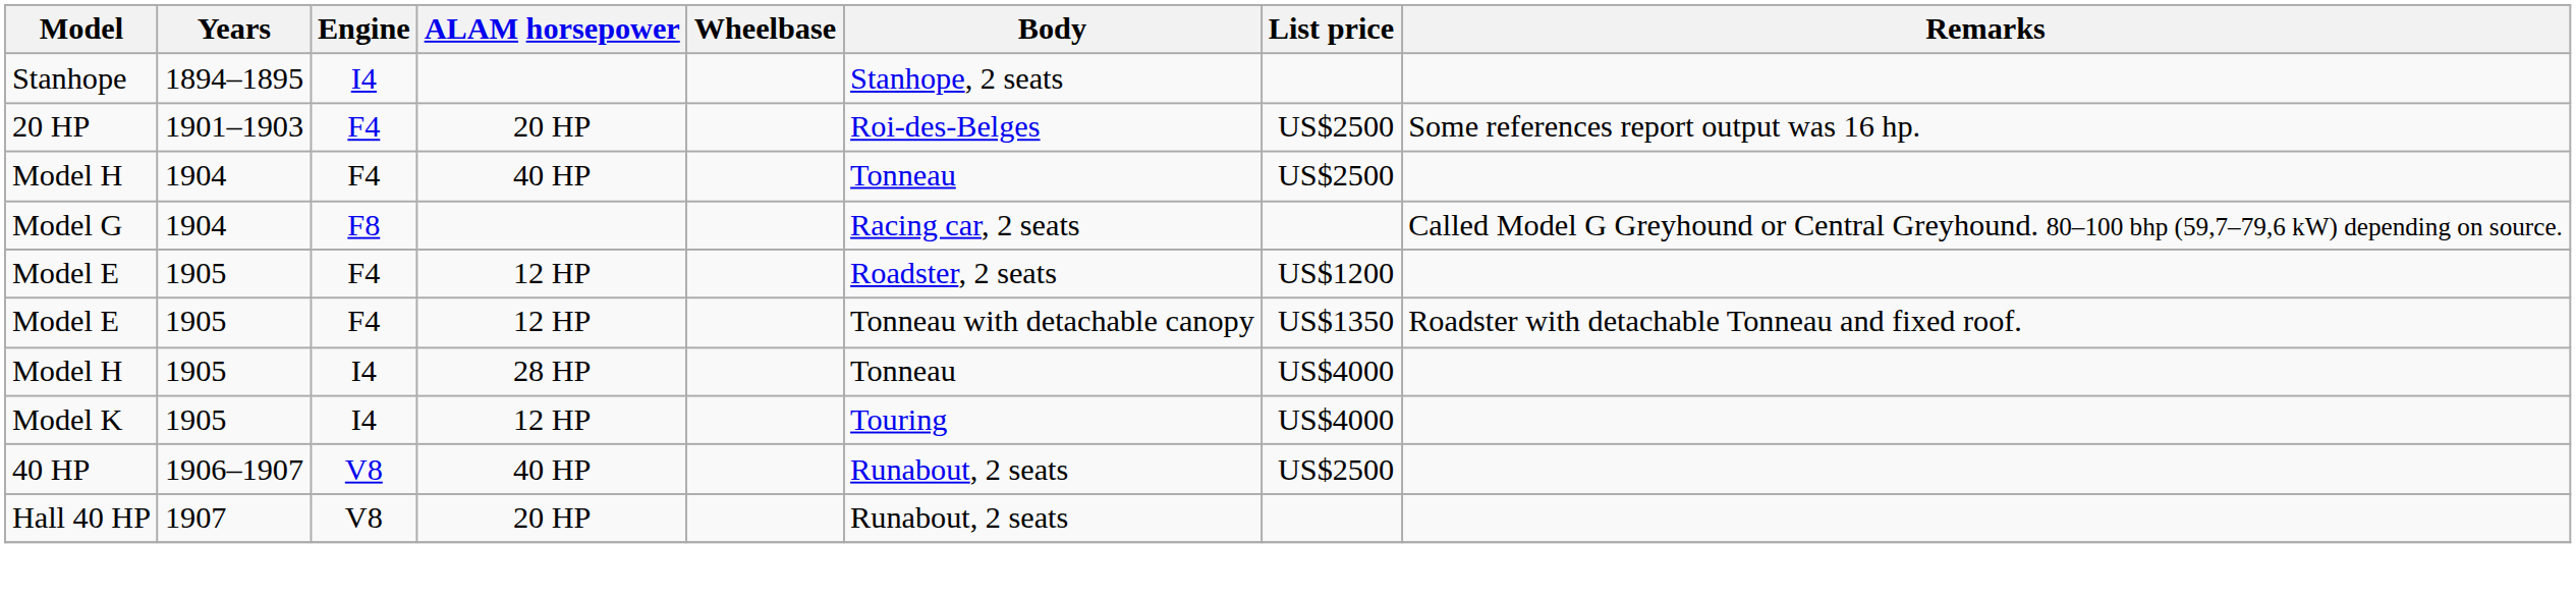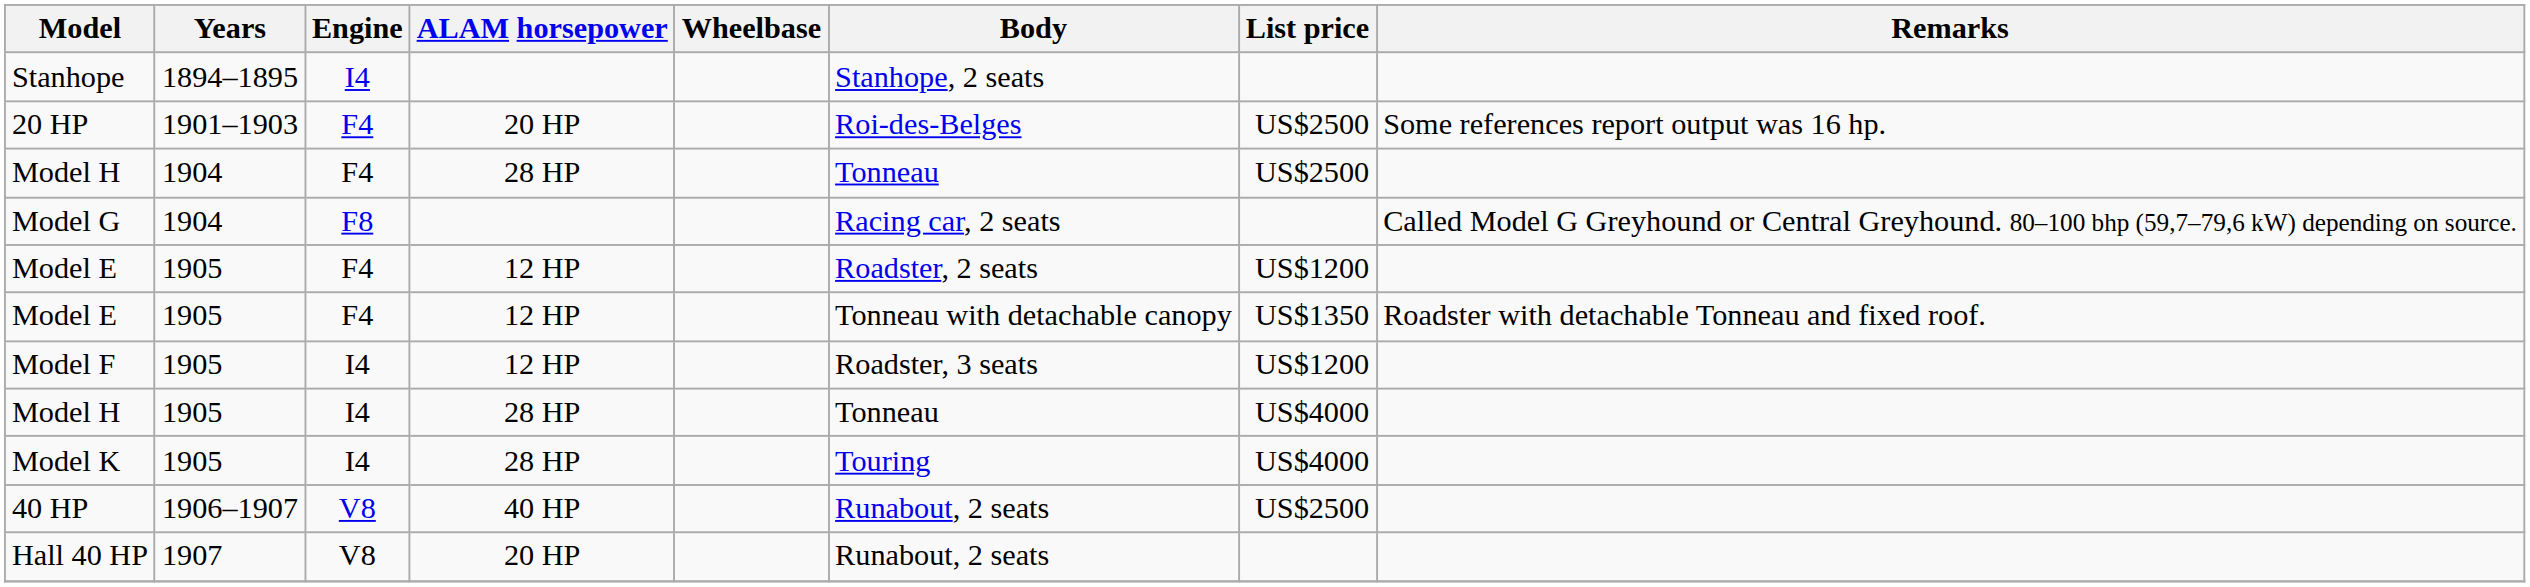 <table class="wikitable">
 <tr>
 <th>Model</th>
 <th>Years</th>
 <th>Engine</th>
 <th><a href='#'>ALAM</a> <a href='#'>horsepower</a></th>
 <th>Wheelbase</th>
 <th>Body</th>
 <th>List price</th>
 <th>Remarks</th>
 </tr>
 <tr>
 <td>Stanhope</td>
 <td>1894–1895</td>
 <td style="text-align:center"><a href='#'>I4</a></td>
 <td style="text-align:center"></td>
 <td style="text-align:center"></td>
 <td><a href='#'>Stanhope</a>, 2 seats</td>
 <td style="text-align:right"></td>
 <td></td>
 </tr>
 <tr>
 <td>20 HP</td>
 <td>1901–1903</td>
 <td style="text-align:center"><a href='#'>F4</a></td>
 <td style="text-align:center">20 HP</td>
 <td style="text-align:center"></td>
 <td><a href='#'>Roi-des-Belges</a></td>
 <td style="text-align:right">US$2500</td>
 <td> Some references report output was 16 hp.</td>
 </tr>
 <tr>
 <td>Model H</td>
 <td>1904</td>
 <td style="text-align:center">F4</td>
-<td style="text-align:center">40 HP</td>
+<td style="text-align:center">28 HP</td>
 <td style="text-align:center"></td>
 <td><a href='#'>Tonneau</a></td>
 <td style="text-align:right">US$2500</td>
 <td></td>
 </tr>
 <tr>
 <td>Model G</td>
 <td>1904</td>
 <td style="text-align:center"><a href='#'>F8</a></td>
 <td style="text-align:center"></td>
 <td style="text-align:center"></td>
 <td><a href='#'>Racing car</a>, 2 seats</td>
 <td style="text-align:right"></td>
 <td>Called Model G Greyhound or Central Greyhound. <small>80–100 bhp (59,7–79,6 kW) depending on source.</small></td>
 </tr>
 <tr>
 <td>Model E</td>
 <td>1905</td>
 <td style="text-align:center">F4</td>
 <td style="text-align:center">12 HP</td>
 <td style="text-align:center"></td>
 <td><a href='#'>Roadster</a>, 2 seats</td>
 <td style="text-align:right">US$1200</td>
 <td></td>
 </tr>
 <tr>
 <td>Model E</td>
 <td>1905</td>
 <td style="text-align:center">F4</td>
 <td style="text-align:center">12 HP</td>
 <td style="text-align:center"></td>
 <td>Tonneau with detachable canopy</td>
 <td style="text-align:right">US$1350</td>
 <td>Roadster with detachable Tonneau and fixed roof.</td>
 </tr>
 <tr>
+<td>Model F</td>
+<td>1905</td>
+<td style="text-align:center">I4</td>
+<td style="text-align:center">12 HP</td>
+<td style="text-align:center"></td>
+<td>Roadster, 3 seats</td>
+<td style="text-align:right">US$1200</td>
+<td></td>
+</tr>
+<tr>
 <td>Model H</td>
 <td>1905</td>
 <td style="text-align:center">I4</td>
 <td style="text-align:center">28 HP</td>
 <td style="text-align:center"></td>
 <td>Tonneau</td>
 <td style="text-align:right">US$4000</td>
 <td></td>
 </tr>
 <tr>
 <td>Model K</td>
 <td>1905</td>
 <td style="text-align:center">I4</td>
-<td style="text-align:center">12 HP</td>
+<td style="text-align:center">28 HP</td>
 <td style="text-align:center"></td>
 <td><a href='#'>Touring</a></td>
 <td style="text-align:right">US$4000</td>
 <td></td>
 </tr>
 <tr>
 <td>40 HP</td>
 <td>1906–1907</td>
 <td style="text-align:center"><a href='#'>V8</a></td>
 <td style="text-align:center">40 HP</td>
 <td style="text-align:center"></td>
 <td><a href='#'>Runabout</a>, 2 seats</td>
 <td style="text-align:right">US$2500</td>
 <td></td>
 </tr>
 <tr>
 <td>Hall 40 HP</td>
 <td>1907</td>
 <td style="text-align:center">V8</td>
 <td style="text-align:center">20 HP</td>
 <td style="text-align:center"></td>
 <td>Runabout, 2 seats</td>
 <td style="text-align:right"></td>
 <td></td>
 </tr>
 <tr>
 </tr>
 </table>
